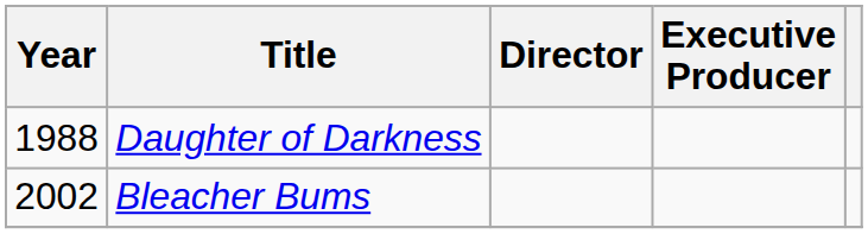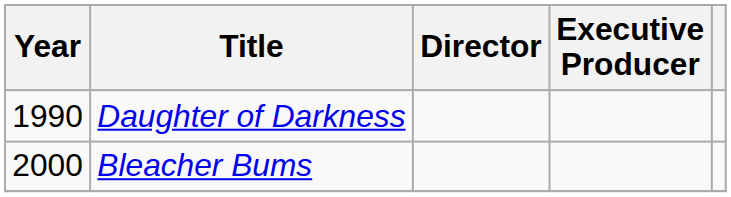 <table class="wikitable">
 <tr>
 <th>Year</th>
 <th>Title</th>
 <th>Director</th>
 <th>Executive<br>Producer</th>
 <th></th>
 </tr>
 <tr>
-<td>1988</td>
+<td>1990</td>
 <td><em><a href='#'>Daughter of Darkness</a></em></td>
 <td></td>
 <td></td>
 <td></td>
 </tr>
 <tr>
-<td>2002</td>
+<td>2000</td>
 <td><em><a href='#'>Bleacher Bums</a></em></td>
 <td></td>
 <td></td>
 <td></td>
 </tr>
 <tr>
 </tr>
 </table>
